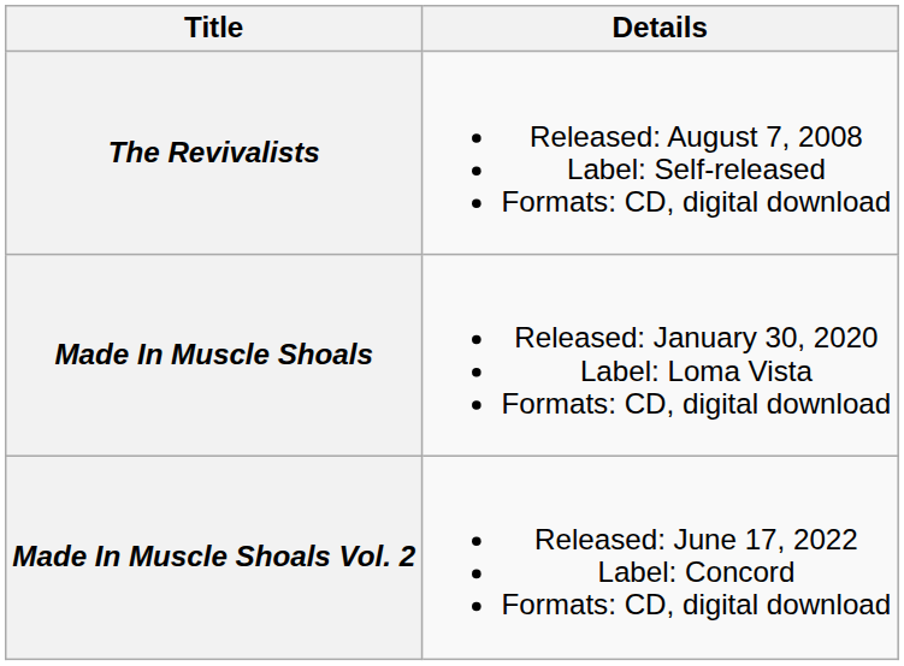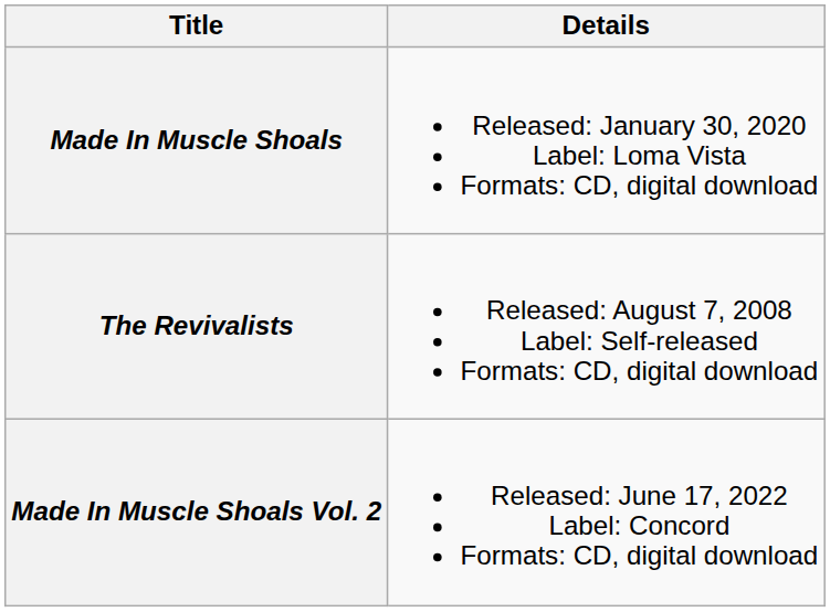 <table class="wikitable plainrowheaders" style="text-align:center;">
 <tr>
 <th scope="col">Title</th>
 <th scope="col">Details</th>
 </tr>
 <tr>
+<th scope="row"><em>Made In Muscle Shoals</em></th>
+<td><br><ul><li>Released: January 30, 2020</li><li>Label: Loma Vista</li><li>Formats: CD, digital download</li></ul></td>
+</tr>
+<tr>
 <th scope="row"><em>The Revivalists</em></th>
 <td><br><ul><li>Released: August 7, 2008</li><li>Label: Self-released</li><li>Formats: CD, digital download</li></ul></td>
-</tr>
-<tr>
-<th scope="row"><em>Made In Muscle Shoals</em></th>
-<td><br><ul><li>Released: January 30, 2020</li><li>Label: Loma Vista</li><li>Formats: CD, digital download</li></ul></td>
 </tr>
 <tr>
 <th scope="row"><em>Made In Muscle Shoals Vol. 2</em></th>
 <td><br><ul><li>Released: June 17, 2022</li><li>Label: Concord</li><li>Formats: CD, digital download</li></ul></td>
 </tr>
 </table>
